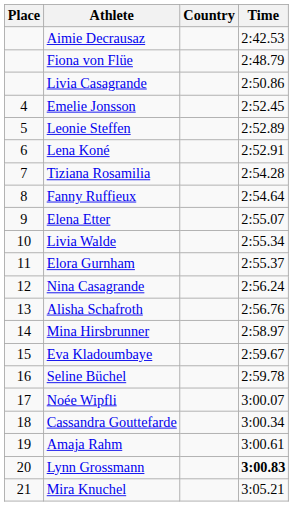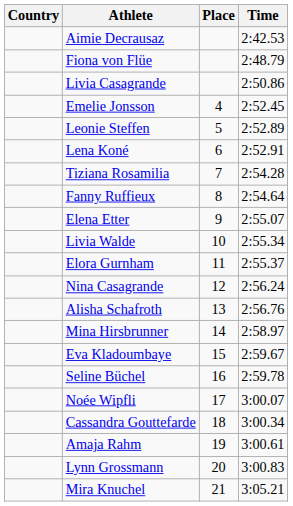 <table class="wikitable">
 <tr>
+<th>Country</th>
+<th>Athlete</th>
 <th>Place</th>
-<th>Athlete</th>
-<th>Country</th>
 <th>Time</th>
 </tr>
 <tr>
+<td></td>
+<td><a href='#'>Aimie Decrausaz</a></td>
 <td align=center></td>
-<td><a href='#'>Aimie Decrausaz</a></td>
-<td></td>
 <td>2:42.53</td>
 </tr>
 <tr>
+<td></td>
+<td><a href='#'>Fiona von Flüe</a></td>
 <td align=center></td>
-<td><a href='#'>Fiona von Flüe</a></td>
-<td></td>
 <td>2:48.79</td>
 </tr>
 <tr>
+<td></td>
+<td><a href='#'>Livia Casagrande</a></td>
 <td align=center></td>
-<td><a href='#'>Livia Casagrande</a></td>
-<td></td>
 <td>2:50.86</td>
 </tr>
 <tr>
+<td></td>
+<td><a href='#'>Emelie Jonsson</a></td>
 <td align=center>4</td>
-<td><a href='#'>Emelie Jonsson</a></td>
-<td></td>
 <td>2:52.45</td>
 </tr>
 <tr>
+<td></td>
+<td><a href='#'>Leonie Steffen</a></td>
 <td align=center>5</td>
-<td><a href='#'>Leonie Steffen</a></td>
-<td></td>
 <td>2:52.89</td>
 </tr>
 <tr>
+<td></td>
+<td><a href='#'>Lena Koné</a></td>
 <td align=center>6</td>
-<td><a href='#'>Lena Koné</a></td>
-<td></td>
 <td>2:52.91</td>
 </tr>
 <tr>
+<td></td>
+<td><a href='#'>Tiziana Rosamilia</a></td>
 <td align=center>7</td>
-<td><a href='#'>Tiziana Rosamilia</a></td>
-<td></td>
 <td>2:54.28</td>
 </tr>
 <tr>
+<td></td>
+<td><a href='#'>Fanny Ruffieux</a></td>
 <td align=center>8</td>
-<td><a href='#'>Fanny Ruffieux</a></td>
-<td></td>
 <td>2:54.64</td>
 </tr>
 <tr>
+<td></td>
+<td><a href='#'>Elena Etter</a></td>
 <td align=center>9</td>
-<td><a href='#'>Elena Etter</a></td>
-<td></td>
 <td>2:55.07</td>
 </tr>
 <tr>
+<td></td>
+<td><a href='#'>Livia Walde</a></td>
 <td align=center>10</td>
-<td><a href='#'>Livia Walde</a></td>
-<td></td>
 <td>2:55.34</td>
 </tr>
 <tr>
+<td></td>
+<td><a href='#'>Elora Gurnham</a></td>
 <td align=center>11</td>
-<td><a href='#'>Elora Gurnham</a></td>
-<td></td>
 <td>2:55.37</td>
 </tr>
 <tr>
+<td></td>
+<td><a href='#'>Nina Casagrande</a></td>
 <td align=center>12</td>
-<td><a href='#'>Nina Casagrande</a></td>
-<td></td>
 <td>2:56.24</td>
 </tr>
 <tr>
+<td></td>
+<td><a href='#'>Alisha Schafroth</a></td>
 <td align=center>13</td>
-<td><a href='#'>Alisha Schafroth</a></td>
-<td></td>
 <td>2:56.76</td>
 </tr>
 <tr>
+<td></td>
+<td><a href='#'>Mina Hirsbrunner</a></td>
 <td align=center>14</td>
-<td><a href='#'>Mina Hirsbrunner</a></td>
-<td></td>
 <td>2:58.97</td>
 </tr>
 <tr>
+<td></td>
+<td><a href='#'>Eva Kladoumbaye</a></td>
 <td align=center>15</td>
-<td><a href='#'>Eva Kladoumbaye</a></td>
-<td></td>
 <td>2:59.67</td>
 </tr>
 <tr>
+<td></td>
+<td><a href='#'>Seline Büchel</a></td>
 <td align=center>16</td>
-<td><a href='#'>Seline Büchel</a></td>
-<td></td>
 <td>2:59.78</td>
 </tr>
 <tr>
+<td></td>
+<td><a href='#'>Noée Wipfli</a></td>
 <td align=center>17</td>
-<td><a href='#'>Noée Wipfli</a></td>
-<td></td>
 <td>3:00.07</td>
 </tr>
 <tr>
+<td></td>
+<td><a href='#'>Cassandra Gouttefarde</a></td>
 <td align=center>18</td>
-<td><a href='#'>Cassandra Gouttefarde</a></td>
-<td></td>
 <td>3:00.34</td>
 </tr>
 <tr>
+<td></td>
+<td><a href='#'>Amaja Rahm</a></td>
 <td align=center>19</td>
-<td><a href='#'>Amaja Rahm</a></td>
-<td></td>
 <td>3:00.61</td>
 </tr>
 <tr>
+<td></td>
+<td><a href='#'>Lynn Grossmann</a></td>
 <td align=center>20</td>
-<td><a href='#'>Lynn Grossmann</a></td>
-<td></td>
-<td><strong>3:00.83</strong></td>
+<td>3:00.83</td>
 </tr>
 <tr>
+<td></td>
+<td><a href='#'>Mira Knuchel</a></td>
 <td align=center>21</td>
-<td><a href='#'>Mira Knuchel</a></td>
-<td></td>
 <td>3:05.21</td>
 </tr>
 </table>
